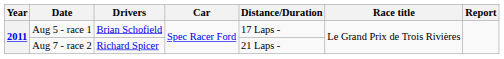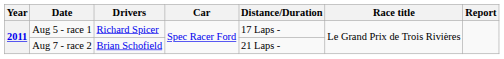 <table class="wikitable">
 <tr>
 <th>Year</th>
 <th>Date</th>
 <th>Drivers</th>
 <th>Car</th>
 <th>Distance/Duration</th>
 <th>Race title</th>
 <th>Report</th>
 </tr>
 <tr>
 <th rowspan=2><a href='#'>2011</a></th>
 <td>Aug 5 - race 1</td>
-<td> <a href='#'>Brian Schofield</a></td>
+<td> <a href='#'>Richard Spicer</a></td>
 <td rowspan=2><a href='#'>Spec Racer Ford</a></td>
 <td>17 Laps - </td>
 <td rowspan=2>Le Grand Prix de Trois Rivières</td>
 <td rowspan=2></td>
 </tr>
 <tr>
 <td>Aug 7 - race 2</td>
-<td> <a href='#'>Richard Spicer</a></td>
+<td> <a href='#'>Brian Schofield</a></td>
 <td>21 Laps - </td>
 </tr>
 </table>
